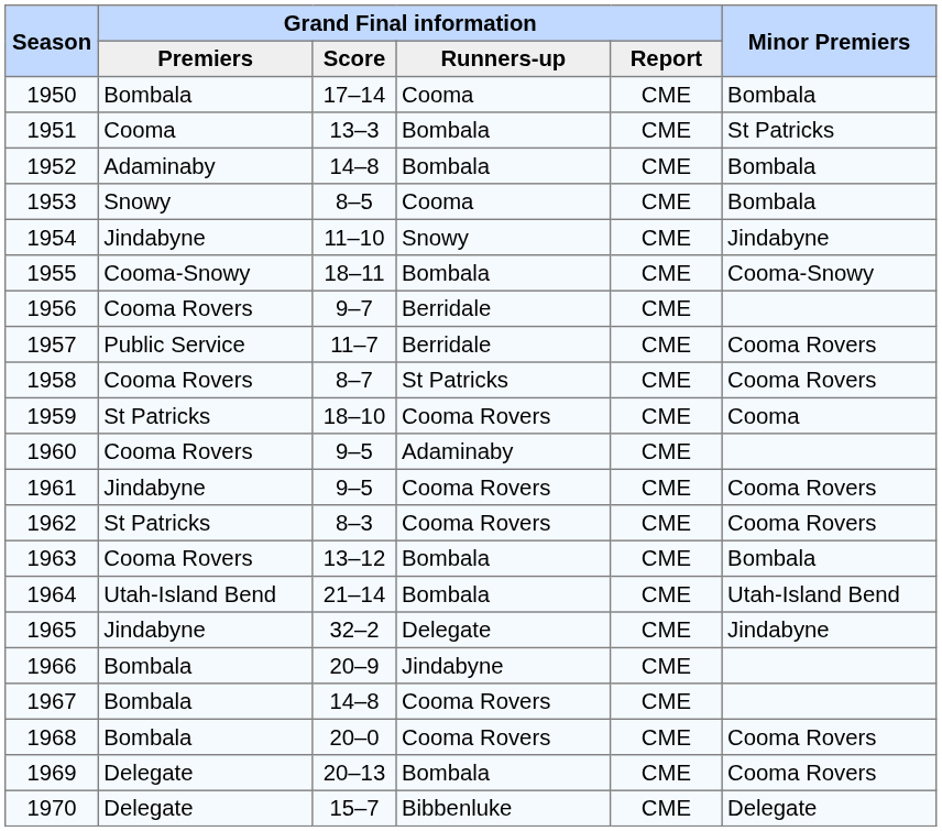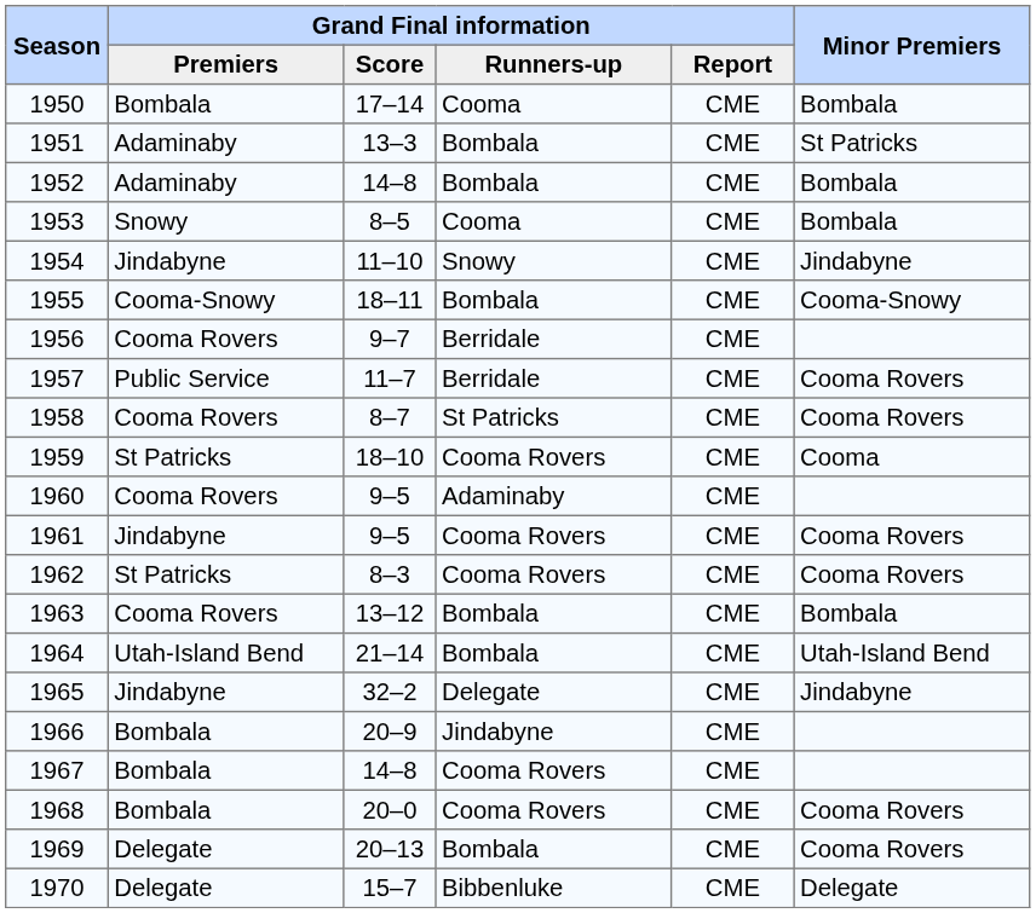 <table border=1 style="border-collapse:collapse; font-size:90%;" cellpadding=3 cellspacing=0 width=68%>
 <tr bgcolor=#C1D8FF>
 <th rowspan=2 width=10%>Season</th>
 <th rowspan=1 colspan=4>Grand Final information</th>
 <th rowspan=2 width=23%>Minor Premiers</th>
 </tr>
 <tr bgcolor=#EFEFEF>
 <th rowspan=1 width=23%>Premiers</th>
 <th rowspan=1 width=9%>Score</th>
 <th rowspan=1 width=23%>Runners-up</th>
 <th rowspan=1 width=12%>Report</th>
 </tr>
 <tr align=centre bgcolor=#F5FAFF>
 <td style="text-align:center;">1950</td>
 <td style="text-align:left;"> Bombala</td>
 <td style="text-align:center;">17–14</td>
 <td style="text-align:left;"> Cooma</td>
 <td style="text-align:center;">CME</td>
 <td style="text-align:left;"> Bombala</td>
 </tr>
 <tr align=centre bgcolor=#F5FAFF>
 <td style="text-align:center;">1951</td>
-<td style="text-align:left;"> Cooma</td>
+<td style="text-align:left;"> Adaminaby</td>
 <td style="text-align:center;">13–3</td>
 <td style="text-align:left;"> Bombala</td>
 <td style="text-align:center;">CME</td>
 <td style="text-align:left;"> St Patricks</td>
 </tr>
 <tr align=centre bgcolor=#F5FAFF>
 <td style="text-align:center;">1952</td>
 <td style="text-align:left;"> Adaminaby</td>
 <td style="text-align:center;">14–8</td>
 <td style="text-align:left;"> Bombala</td>
 <td style="text-align:center;">CME</td>
 <td style="text-align:left;"> Bombala</td>
 </tr>
 <tr align=centre bgcolor=#F5FAFF>
 <td style="text-align:center;">1953</td>
 <td style="text-align:left;"> Snowy</td>
 <td style="text-align:center;">8–5</td>
 <td style="text-align:left;"> Cooma</td>
 <td style="text-align:center;">CME</td>
 <td style="text-align:left;"> Bombala</td>
 </tr>
 <tr align=centre bgcolor=#F5FAFF>
 <td style="text-align:center;">1954</td>
 <td style="text-align:left;"> Jindabyne</td>
 <td style="text-align:center;">11–10</td>
 <td style="text-align:left;"> Snowy</td>
 <td style="text-align:center;">CME</td>
 <td style="text-align:left;"> Jindabyne</td>
 </tr>
 <tr align=centre bgcolor=#F5FAFF>
 <td style="text-align:center;">1955</td>
 <td style="text-align:left;"> Cooma-Snowy</td>
 <td style="text-align:center;">18–11</td>
 <td style="text-align:left;"> Bombala</td>
 <td style="text-align:center;">CME</td>
 <td style="text-align:left;"> Cooma-Snowy</td>
 </tr>
 <tr align=centre bgcolor=#F5FAFF>
 <td style="text-align:center;">1956</td>
 <td style="text-align:left;"> Cooma Rovers</td>
 <td style="text-align:center;">9–7</td>
 <td style="text-align:left;"> Berridale</td>
 <td style="text-align:center;">CME</td>
 <td style="text-align:left;"></td>
 </tr>
 <tr align=centre bgcolor=#F5FAFF>
 <td style="text-align:center;">1957</td>
 <td style="text-align:left;"> Public Service</td>
 <td style="text-align:center;">11–7</td>
 <td style="text-align:left;"> Berridale</td>
 <td style="text-align:center;">CME</td>
 <td style="text-align:left;"> Cooma Rovers</td>
 </tr>
 <tr align=centre bgcolor=#F5FAFF>
 <td style="text-align:center;">1958</td>
 <td style="text-align:left;"> Cooma Rovers</td>
 <td style="text-align:center;">8–7</td>
 <td style="text-align:left;"> St Patricks</td>
 <td style="text-align:center;">CME</td>
 <td style="text-align:left;"> Cooma Rovers</td>
 </tr>
 <tr align=centre bgcolor=#F5FAFF>
 <td style="text-align:center;">1959</td>
 <td style="text-align:left;"> St Patricks</td>
 <td style="text-align:center;">18–10</td>
 <td style="text-align:left;"> Cooma Rovers</td>
 <td style="text-align:center;">CME</td>
 <td style="text-align:left;"> Cooma</td>
 </tr>
 <tr align=centre bgcolor=#F5FAFF>
 <td style="text-align:center;">1960</td>
 <td style="text-align:left;"> Cooma Rovers</td>
 <td style="text-align:center;">9–5</td>
 <td style="text-align:left;"> Adaminaby</td>
 <td style="text-align:center;">CME</td>
 <td style="text-align:left;"></td>
 </tr>
 <tr align=centre bgcolor=#F5FAFF>
 <td style="text-align:center;">1961</td>
 <td style="text-align:left;"> Jindabyne</td>
 <td style="text-align:center;">9–5</td>
 <td style="text-align:left;"> Cooma Rovers</td>
 <td style="text-align:center;">CME</td>
 <td style="text-align:left;"> Cooma Rovers</td>
 </tr>
 <tr align=centre bgcolor=#F5FAFF>
 <td style="text-align:center;">1962</td>
 <td style="text-align:left;"> St Patricks</td>
 <td style="text-align:center;">8–3</td>
 <td style="text-align:left;"> Cooma Rovers</td>
 <td style="text-align:center;">CME</td>
 <td style="text-align:left;"> Cooma Rovers</td>
 </tr>
 <tr align=centre bgcolor=#F5FAFF>
 <td style="text-align:center;">1963</td>
 <td style="text-align:left;"> Cooma Rovers</td>
 <td style="text-align:center;">13–12</td>
 <td style="text-align:left;"> Bombala</td>
 <td style="text-align:center;">CME</td>
 <td style="text-align:left;"> Bombala</td>
 </tr>
 <tr align=centre bgcolor=#F5FAFF>
 <td style="text-align:center;">1964</td>
 <td style="text-align:left;"> Utah-Island Bend</td>
 <td style="text-align:center;">21–14</td>
 <td style="text-align:left;"> Bombala</td>
 <td style="text-align:center;">CME</td>
 <td style="text-align:left;"> Utah-Island Bend</td>
 </tr>
 <tr align=centre bgcolor=#F5FAFF>
 <td style="text-align:center;">1965</td>
 <td style="text-align:left;"> Jindabyne</td>
 <td style="text-align:center;">32–2</td>
 <td style="text-align:left;"> Delegate</td>
 <td style="text-align:center;">CME</td>
 <td style="text-align:left;"> Jindabyne</td>
 </tr>
 <tr align=centre bgcolor=#F5FAFF>
 <td style="text-align:center;">1966</td>
 <td style="text-align:left;"> Bombala</td>
 <td style="text-align:center;">20–9</td>
 <td style="text-align:left;"> Jindabyne</td>
 <td style="text-align:center;">CME</td>
 <td style="text-align:left;"></td>
 </tr>
 <tr align=centre bgcolor=#F5FAFF>
 <td style="text-align:center;">1967</td>
 <td style="text-align:left;"> Bombala</td>
 <td style="text-align:center;">14–8</td>
 <td style="text-align:left;"> Cooma Rovers</td>
 <td style="text-align:center;">CME</td>
 <td style="text-align:left;"></td>
 </tr>
 <tr align=centre bgcolor=#F5FAFF>
 <td style="text-align:center;">1968</td>
 <td style="text-align:left;"> Bombala</td>
 <td style="text-align:center;">20–0</td>
 <td style="text-align:left;"> Cooma Rovers</td>
 <td style="text-align:center;">CME</td>
 <td style="text-align:left;"> Cooma Rovers</td>
 </tr>
 <tr align=centre bgcolor=#F5FAFF>
 <td style="text-align:center;">1969</td>
 <td style="text-align:left;"> Delegate</td>
 <td style="text-align:center;">20–13</td>
 <td style="text-align:left;"> Bombala</td>
 <td style="text-align:center;">CME</td>
 <td style="text-align:left;"> Cooma Rovers</td>
 </tr>
 <tr align=centre bgcolor=#F5FAFF>
 <td style="text-align:center;">1970</td>
 <td style="text-align:left;"> Delegate</td>
 <td style="text-align:center;">15–7</td>
 <td style="text-align:left;"> Bibbenluke</td>
 <td style="text-align:center;">CME</td>
 <td style="text-align:left;"> Delegate</td>
 </tr>
 </table>
